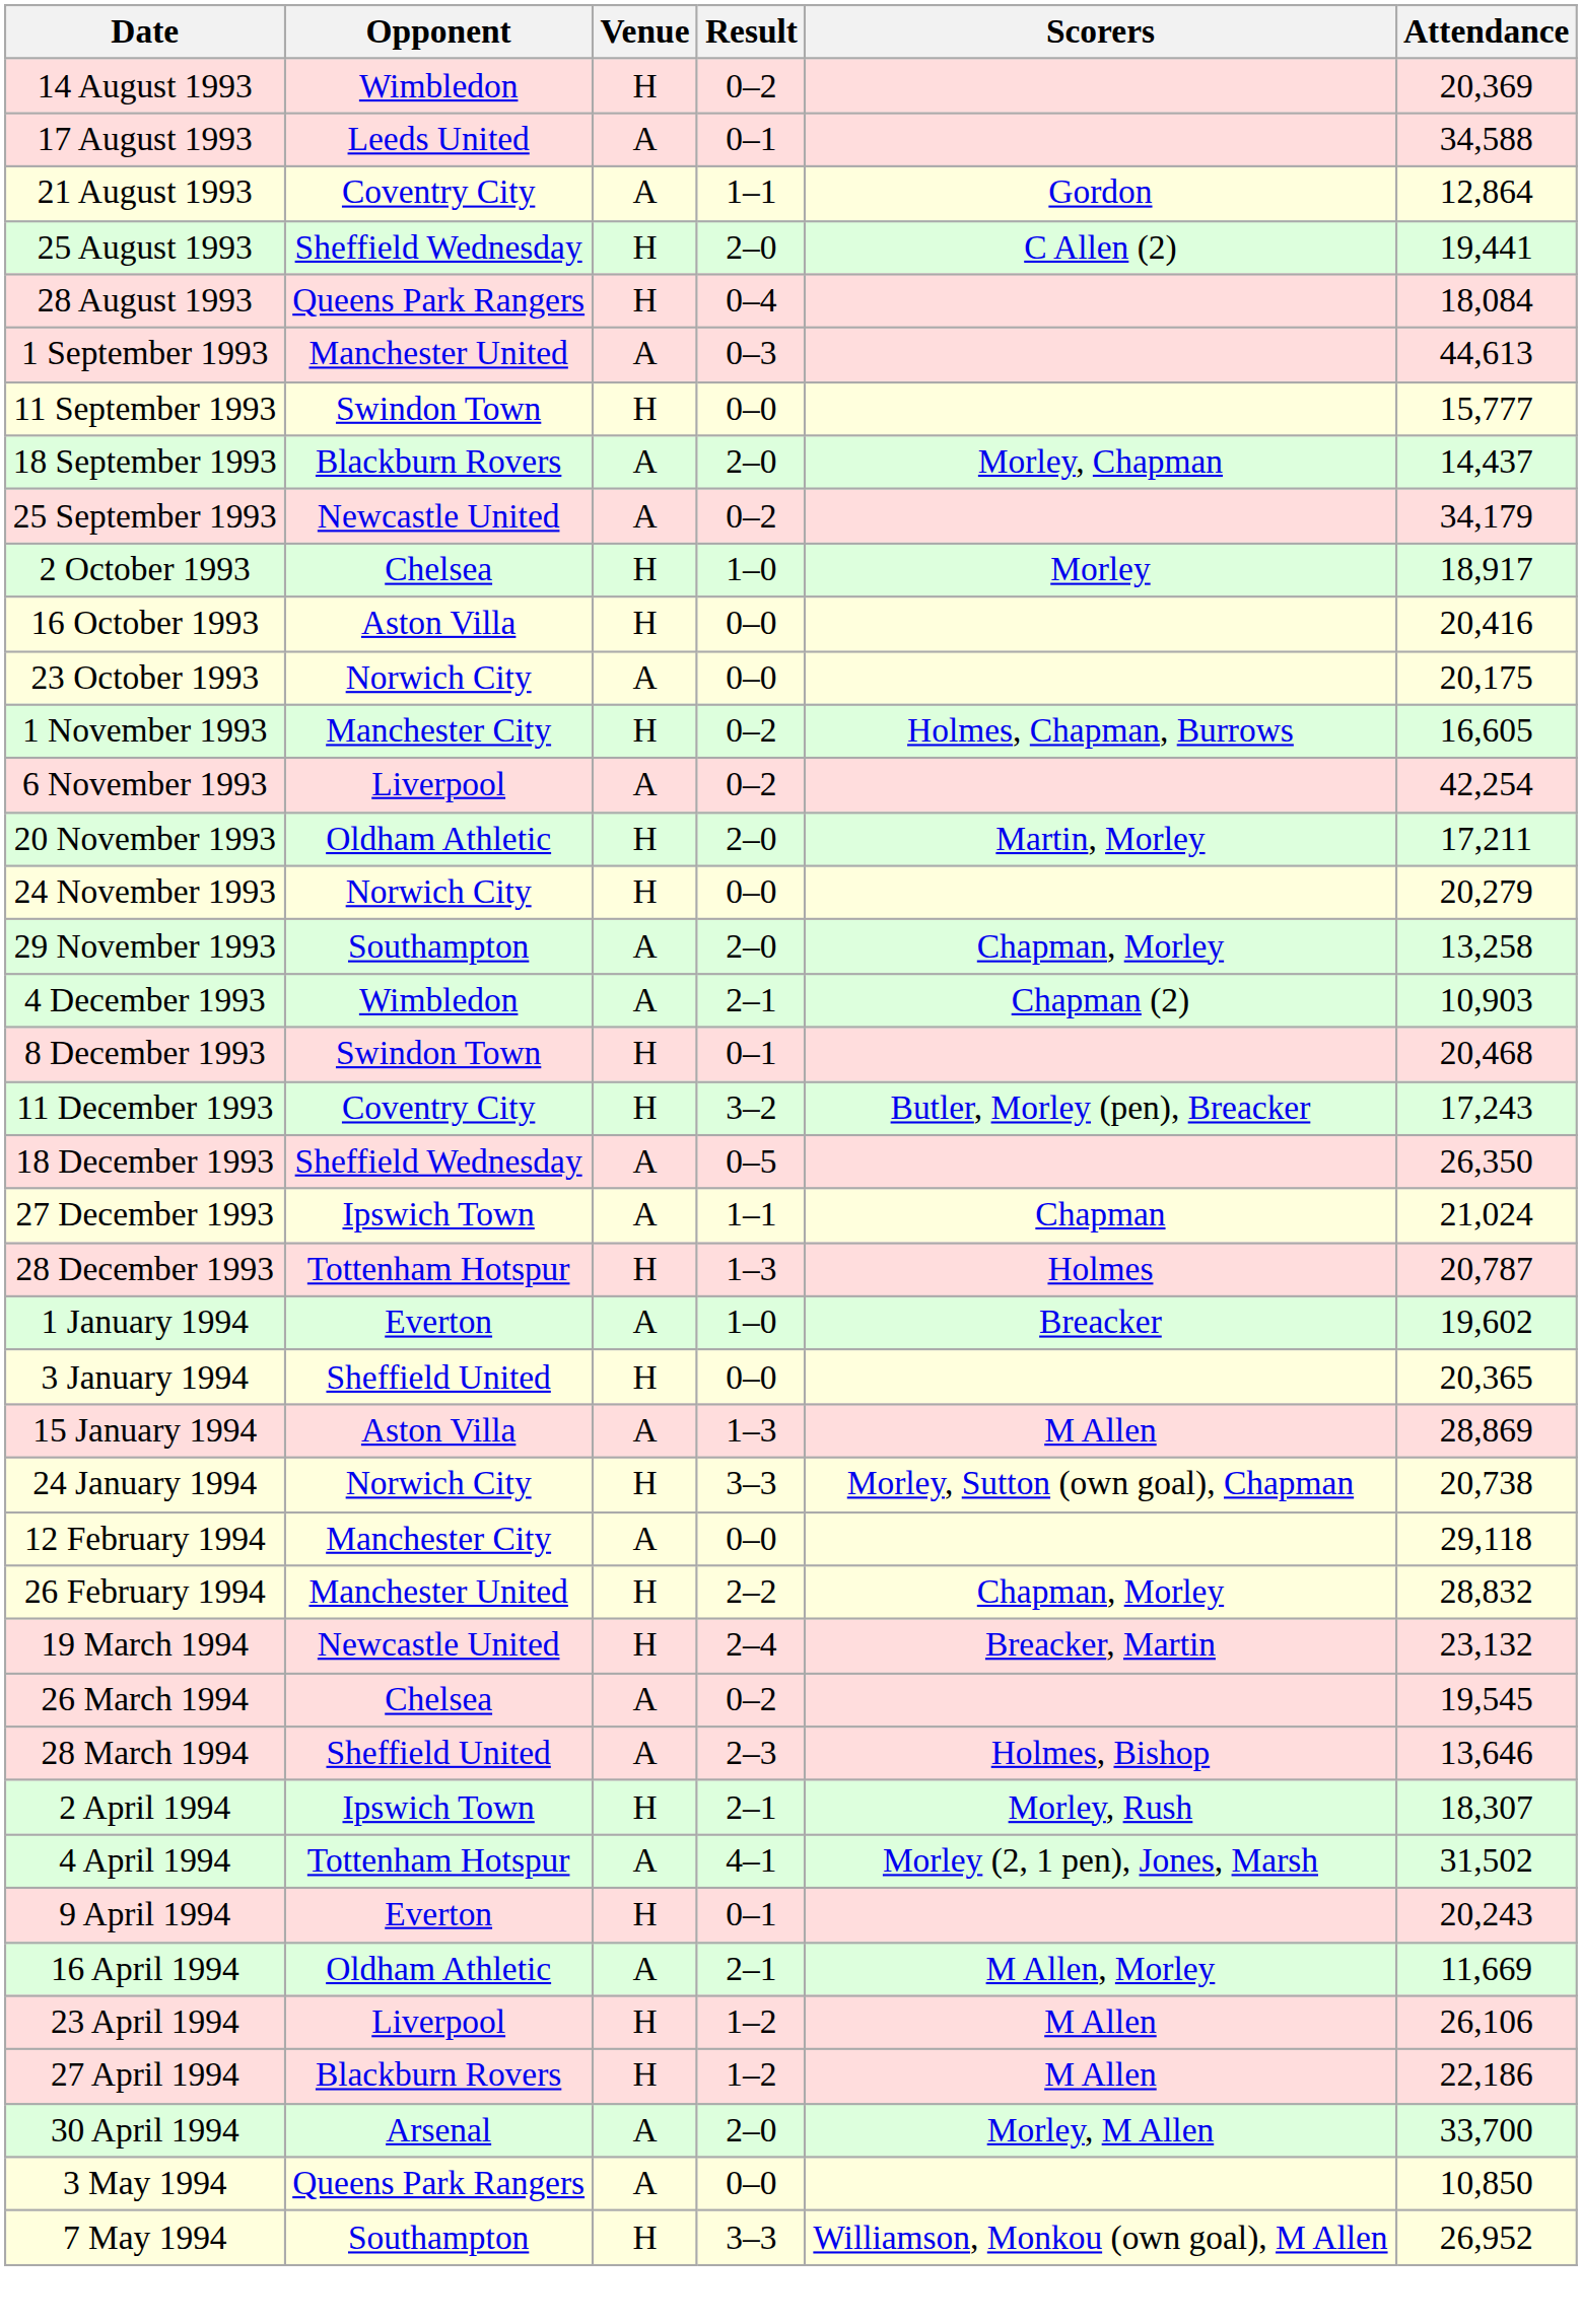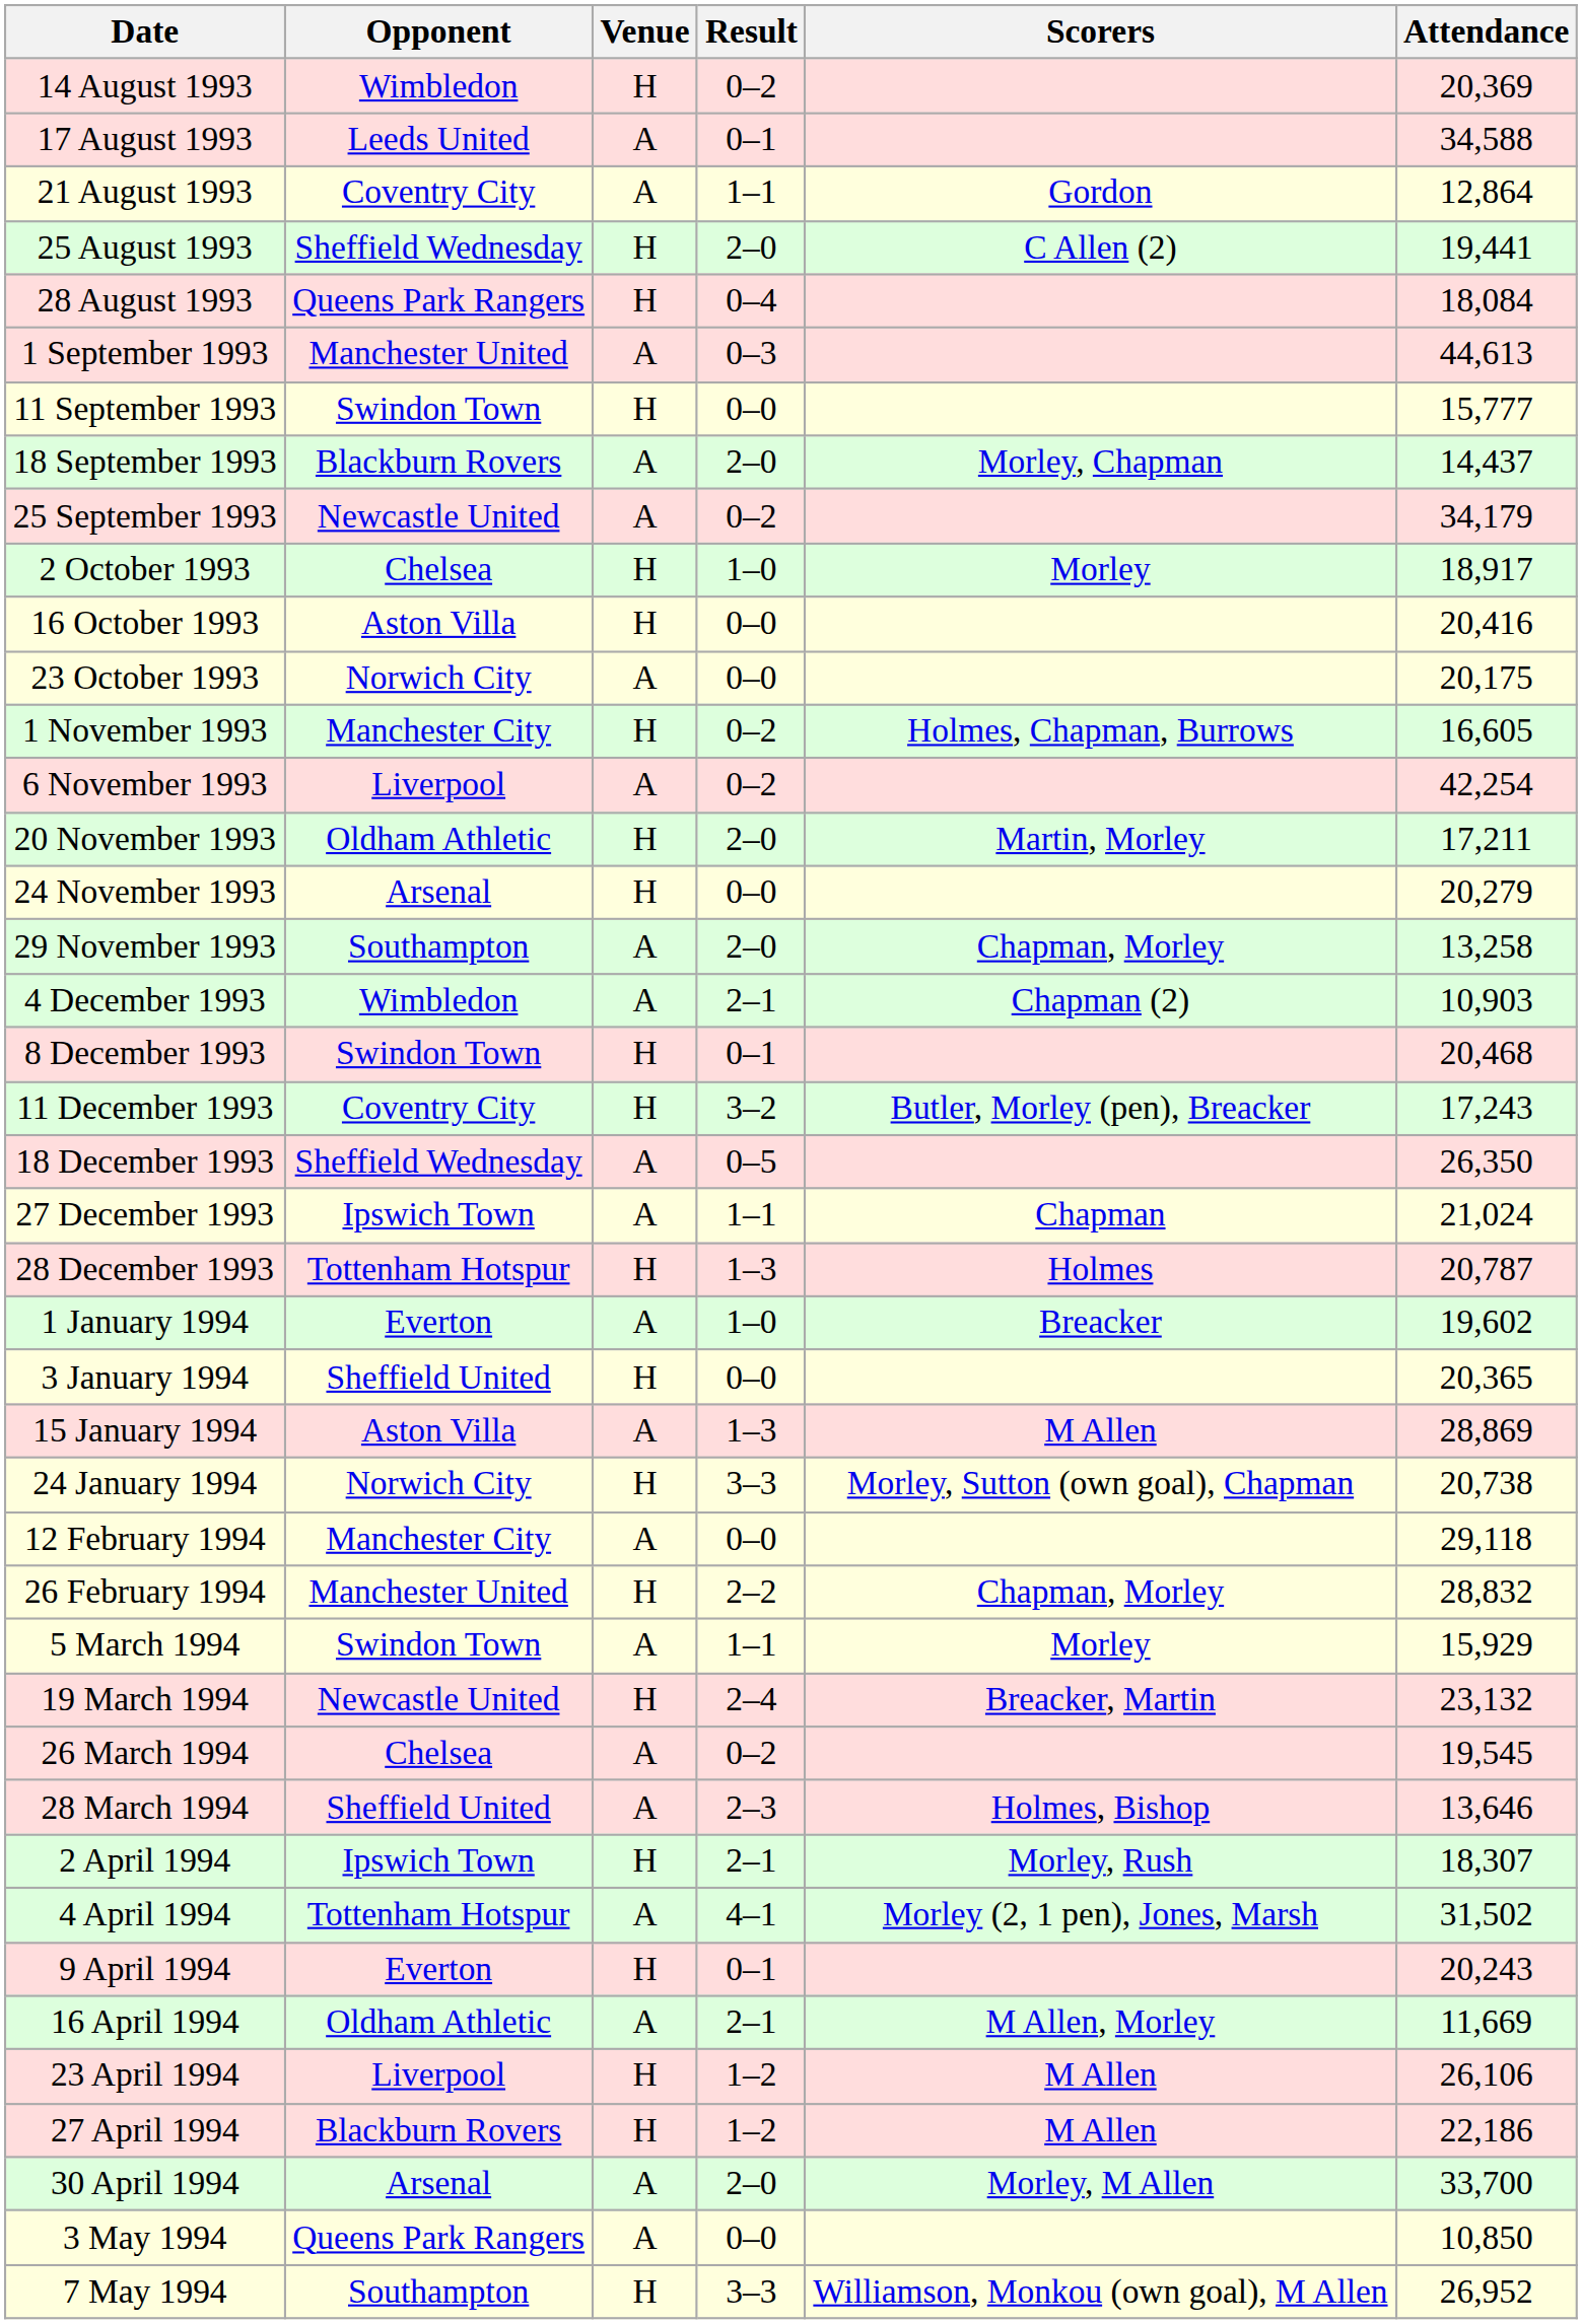 <table class="wikitable" style="text-align:center">
 <tr>
 <th>Date</th>
 <th>Opponent</th>
 <th>Venue</th>
 <th>Result</th>
 <th>Scorers</th>
 <th>Attendance</th>
 </tr>
 <tr style="background-color: #ffdddd;">
 <td>14 August 1993</td>
 <td><a href='#'>Wimbledon</a></td>
 <td>H</td>
 <td>0–2</td>
 <td></td>
 <td>20,369</td>
 </tr>
 <tr style="background-color: #ffdddd;">
 <td>17 August 1993</td>
 <td><a href='#'>Leeds United</a></td>
 <td>A</td>
 <td>0–1</td>
 <td></td>
 <td>34,588</td>
 </tr>
 <tr style="background-color: #ffffdd;">
 <td>21 August 1993</td>
 <td><a href='#'>Coventry City</a></td>
 <td>A</td>
 <td>1–1</td>
 <td><a href='#'>Gordon</a></td>
 <td>12,864</td>
 </tr>
 <tr style="background-color: #ddffdd;">
 <td>25 August 1993</td>
 <td><a href='#'>Sheffield Wednesday</a></td>
 <td>H</td>
 <td>2–0</td>
 <td><a href='#'>C Allen</a> (2)</td>
 <td>19,441</td>
 </tr>
 <tr style="background-color: #ffdddd;">
 <td>28 August 1993</td>
 <td><a href='#'>Queens Park Rangers</a></td>
 <td>H</td>
 <td>0–4</td>
 <td></td>
 <td>18,084</td>
 </tr>
 <tr style="background-color: #ffdddd;">
 <td>1 September 1993</td>
 <td><a href='#'>Manchester United</a></td>
 <td>A</td>
 <td>0–3</td>
 <td></td>
 <td>44,613</td>
 </tr>
 <tr style="background-color: #ffffdd;">
 <td>11 September 1993</td>
 <td><a href='#'>Swindon Town</a></td>
 <td>H</td>
 <td>0–0</td>
 <td></td>
 <td>15,777</td>
 </tr>
 <tr style="background-color: #ddffdd;">
 <td>18 September 1993</td>
 <td><a href='#'>Blackburn Rovers</a></td>
 <td>A</td>
 <td>2–0</td>
 <td><a href='#'>Morley</a>, <a href='#'>Chapman</a></td>
 <td>14,437</td>
 </tr>
 <tr style="background-color: #ffdddd;">
 <td>25 September 1993</td>
 <td><a href='#'>Newcastle United</a></td>
 <td>A</td>
 <td>0–2</td>
 <td></td>
 <td>34,179</td>
 </tr>
 <tr style="background-color: #ddffdd;">
 <td>2 October 1993</td>
 <td><a href='#'>Chelsea</a></td>
 <td>H</td>
 <td>1–0</td>
 <td><a href='#'>Morley</a></td>
 <td>18,917</td>
 </tr>
 <tr style="background-color: #ffffdd;">
 <td>16 October 1993</td>
 <td><a href='#'>Aston Villa</a></td>
 <td>H</td>
 <td>0–0</td>
 <td></td>
 <td>20,416</td>
 </tr>
 <tr style="background-color: #ffffdd;">
 <td>23 October 1993</td>
 <td><a href='#'>Norwich City</a></td>
 <td>A</td>
 <td>0–0</td>
 <td></td>
 <td>20,175</td>
 </tr>
 <tr style="background-color: #ddffdd;">
 <td>1 November 1993</td>
 <td><a href='#'>Manchester City</a></td>
 <td>H</td>
 <td>0–2</td>
 <td><a href='#'>Holmes</a>, <a href='#'>Chapman</a>, <a href='#'>Burrows</a></td>
 <td>16,605</td>
 </tr>
 <tr style="background-color: #ffdddd;">
 <td>6 November 1993</td>
 <td><a href='#'>Liverpool</a></td>
 <td>A</td>
 <td>0–2</td>
 <td></td>
 <td>42,254</td>
 </tr>
 <tr style="background-color: #ddffdd;">
 <td>20 November 1993</td>
 <td><a href='#'>Oldham Athletic</a></td>
 <td>H</td>
 <td>2–0</td>
 <td><a href='#'>Martin</a>, <a href='#'>Morley</a></td>
 <td>17,211</td>
 </tr>
 <tr style="background-color: #ffffdd;">
 <td>24 November 1993</td>
-<td><a href='#'>Norwich City</a></td>
+<td><a href='#'>Arsenal</a></td>
 <td>H</td>
 <td>0–0</td>
 <td></td>
 <td>20,279</td>
 </tr>
 <tr style="background-color: #ddffdd;">
 <td>29 November 1993</td>
 <td><a href='#'>Southampton</a></td>
 <td>A</td>
 <td>2–0</td>
 <td><a href='#'>Chapman</a>, <a href='#'>Morley</a></td>
 <td>13,258</td>
 </tr>
 <tr style="background-color: #ddffdd;">
 <td>4 December 1993</td>
 <td><a href='#'>Wimbledon</a></td>
 <td>A</td>
 <td>2–1</td>
 <td><a href='#'>Chapman</a> (2)</td>
 <td>10,903</td>
 </tr>
 <tr style="background-color: #ffdddd;">
 <td>8 December 1993</td>
 <td><a href='#'>Swindon Town</a></td>
 <td>H</td>
 <td>0–1</td>
 <td></td>
 <td>20,468</td>
 </tr>
 <tr style="background-color: #ddffdd;">
 <td>11 December 1993</td>
 <td><a href='#'>Coventry City</a></td>
 <td>H</td>
 <td>3–2</td>
 <td><a href='#'>Butler</a>, <a href='#'>Morley</a> (pen), <a href='#'>Breacker</a></td>
 <td>17,243</td>
 </tr>
 <tr style="background-color: #ffdddd;">
 <td>18 December 1993</td>
 <td><a href='#'>Sheffield Wednesday</a></td>
 <td>A</td>
 <td>0–5</td>
 <td></td>
 <td>26,350</td>
 </tr>
 <tr style="background-color: #ffffdd;">
 <td>27 December 1993</td>
 <td><a href='#'>Ipswich Town</a></td>
 <td>A</td>
 <td>1–1</td>
 <td><a href='#'>Chapman</a></td>
 <td>21,024</td>
 </tr>
 <tr style="background-color: #ffdddd;">
 <td>28 December 1993</td>
 <td><a href='#'>Tottenham Hotspur</a></td>
 <td>H</td>
 <td>1–3</td>
 <td><a href='#'>Holmes</a></td>
 <td>20,787</td>
 </tr>
 <tr style="background-color: #ddffdd;">
 <td>1 January 1994</td>
 <td><a href='#'>Everton</a></td>
 <td>A</td>
 <td>1–0</td>
 <td><a href='#'>Breacker</a></td>
 <td>19,602</td>
 </tr>
 <tr style="background-color: #ffffdd;">
 <td>3 January 1994</td>
 <td><a href='#'>Sheffield United</a></td>
 <td>H</td>
 <td>0–0</td>
 <td></td>
 <td>20,365</td>
 </tr>
 <tr style="background-color: #ffdddd;">
 <td>15 January 1994</td>
 <td><a href='#'>Aston Villa</a></td>
 <td>A</td>
 <td>1–3</td>
 <td><a href='#'>M Allen</a></td>
 <td>28,869</td>
 </tr>
 <tr style="background-color: #ffffdd;">
 <td>24 January 1994</td>
 <td><a href='#'>Norwich City</a></td>
 <td>H</td>
 <td>3–3</td>
 <td><a href='#'>Morley</a>, <a href='#'>Sutton</a> (own goal), <a href='#'>Chapman</a></td>
 <td>20,738</td>
 </tr>
 <tr style="background-color: #ffffdd;">
 <td>12 February 1994</td>
 <td><a href='#'>Manchester City</a></td>
 <td>A</td>
 <td>0–0</td>
 <td></td>
 <td>29,118</td>
 </tr>
 <tr style="background-color: #ffffdd;">
 <td>26 February 1994</td>
 <td><a href='#'>Manchester United</a></td>
 <td>H</td>
 <td>2–2</td>
 <td><a href='#'>Chapman</a>, <a href='#'>Morley</a></td>
 <td>28,832</td>
 </tr>
+<tr style="background-color: #ffffdd;">
+<td>5 March 1994</td>
+<td><a href='#'>Swindon Town</a></td>
+<td>A</td>
+<td>1–1</td>
+<td><a href='#'>Morley</a></td>
+<td>15,929</td>
+</tr>
 <tr style="background-color: #ffdddd;">
 <td>19 March 1994</td>
 <td><a href='#'>Newcastle United</a></td>
 <td>H</td>
 <td>2–4</td>
 <td><a href='#'>Breacker</a>, <a href='#'>Martin</a></td>
 <td>23,132</td>
 </tr>
 <tr style="background-color: #ffdddd;">
 <td>26 March 1994</td>
 <td><a href='#'>Chelsea</a></td>
 <td>A</td>
 <td>0–2</td>
 <td></td>
 <td>19,545</td>
 </tr>
 <tr style="background-color: #ffdddd;">
 <td>28 March 1994</td>
 <td><a href='#'>Sheffield United</a></td>
 <td>A</td>
 <td>2–3</td>
 <td><a href='#'>Holmes</a>, <a href='#'>Bishop</a></td>
 <td>13,646</td>
 </tr>
 <tr style="background-color: #ddffdd;">
 <td>2 April 1994</td>
 <td><a href='#'>Ipswich Town</a></td>
 <td>H</td>
 <td>2–1</td>
 <td><a href='#'>Morley</a>, <a href='#'>Rush</a></td>
 <td>18,307</td>
 </tr>
 <tr style="background-color: #ddffdd;">
 <td>4 April 1994</td>
 <td><a href='#'>Tottenham Hotspur</a></td>
 <td>A</td>
 <td>4–1</td>
 <td><a href='#'>Morley</a> (2, 1 pen), <a href='#'>Jones</a>, <a href='#'>Marsh</a></td>
 <td>31,502</td>
 </tr>
 <tr style="background-color: #ffdddd;">
 <td>9 April 1994</td>
 <td><a href='#'>Everton</a></td>
 <td>H</td>
 <td>0–1</td>
 <td></td>
 <td>20,243</td>
 </tr>
 <tr style="background-color: #ddffdd;">
 <td>16 April 1994</td>
 <td><a href='#'>Oldham Athletic</a></td>
 <td>A</td>
 <td>2–1</td>
 <td><a href='#'>M Allen</a>, <a href='#'>Morley</a></td>
 <td>11,669</td>
 </tr>
 <tr style="background-color: #ffdddd;">
 <td>23 April 1994</td>
 <td><a href='#'>Liverpool</a></td>
 <td>H</td>
 <td>1–2</td>
 <td><a href='#'>M Allen</a></td>
 <td>26,106</td>
 </tr>
 <tr style="background-color: #ffdddd;">
 <td>27 April 1994</td>
 <td><a href='#'>Blackburn Rovers</a></td>
 <td>H</td>
 <td>1–2</td>
 <td><a href='#'>M Allen</a></td>
 <td>22,186</td>
 </tr>
 <tr style="background-color: #ddffdd;">
 <td>30 April 1994</td>
 <td><a href='#'>Arsenal</a></td>
 <td>A</td>
 <td>2–0</td>
 <td><a href='#'>Morley</a>, <a href='#'>M Allen</a></td>
 <td>33,700</td>
 </tr>
 <tr style="background-color: #ffffdd;">
 <td>3 May 1994</td>
 <td><a href='#'>Queens Park Rangers</a></td>
 <td>A</td>
 <td>0–0</td>
 <td></td>
 <td>10,850</td>
 </tr>
 <tr style="background-color: #ffffdd;">
 <td>7 May 1994</td>
 <td><a href='#'>Southampton</a></td>
 <td>H</td>
 <td>3–3</td>
 <td><a href='#'>Williamson</a>, <a href='#'>Monkou</a> (own goal), <a href='#'>M Allen</a></td>
 <td>26,952</td>
 </tr>
 </table>
